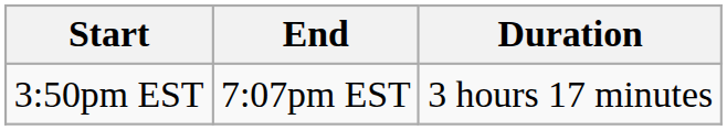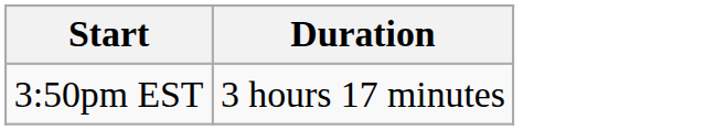 <table class="wikitable" border="1">
 <tr>
 <th>Start</th>
-<th>End</th>
 <th>Duration</th>
 </tr>
 <tr>
 <td>3:50pm EST</td>
-<td>7:07pm EST</td>
 <td>3 hours 17 minutes</td>
 </tr>
 </table>
